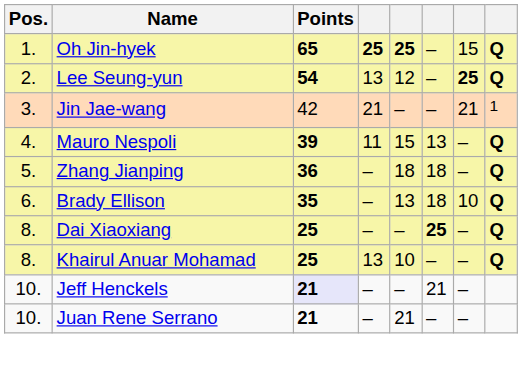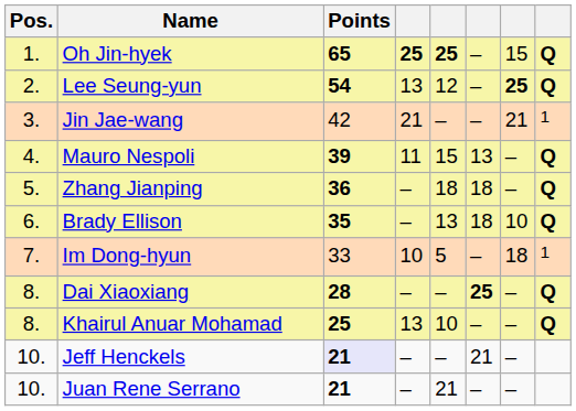 <table class="wikitable">
 <tr>
 <th width=10px>Pos.</th>
 <th width=200px>Name</th>
 <th width=20px>Points</th>
 <th width=20px></th>
 <th width=20px></th>
 <th width=20px></th>
 <th width=20px></th>
 <th width=20px></th>
 </tr>
 <tr style="background:#f7f6a8;">
 <td align=center>1.</td>
 <td> <a href='#'>Oh Jin-hyek</a></td>
 <td><strong>65</strong></td>
 <td><strong>25</strong></td>
 <td><strong>25</strong></td>
 <td>–</td>
 <td>15</td>
 <td><strong>Q</strong></td>
 </tr>
 <tr style="background:#f7f6a8;">
 <td align=center>2.</td>
 <td> <a href='#'>Lee Seung-yun</a></td>
 <td><strong>54</strong></td>
 <td>13</td>
 <td>12</td>
 <td>–</td>
 <td><strong>25</strong></td>
 <td><strong>Q</strong></td>
 </tr>
 <tr style="background:#ffdab9;">
 <td align=center>3.</td>
 <td> <a href='#'>Jin Jae-wang</a></td>
 <td>42</td>
 <td>21</td>
 <td>–</td>
 <td>–</td>
 <td>21</td>
 <td><sup>1</sup></td>
 </tr>
 <tr style="background:#f7f6a8;">
 <td align=center>4.</td>
 <td> <a href='#'>Mauro Nespoli</a></td>
 <td><strong>39</strong></td>
 <td>11</td>
 <td>15</td>
 <td>13</td>
 <td>–</td>
 <td><strong>Q</strong></td>
 </tr>
 <tr style="background:#f7f6a8;">
 <td align=center>5.</td>
 <td> <a href='#'>Zhang Jianping</a></td>
 <td><strong>36</strong></td>
 <td>–</td>
 <td>18</td>
 <td>18</td>
 <td>–</td>
 <td><strong>Q</strong></td>
 </tr>
 <tr style="background:#f7f6a8;">
 <td align=center>6.</td>
 <td> <a href='#'>Brady Ellison</a></td>
 <td><strong>35</strong></td>
 <td>–</td>
 <td>13</td>
 <td>18</td>
 <td>10</td>
 <td><strong>Q</strong></td>
 </tr>
+<tr style="background:#ffdab9;">
+<td align=center>7.</td>
+<td> <a href='#'>Im Dong-hyun</a></td>
+<td>33</td>
+<td>10</td>
+<td>5</td>
+<td>–</td>
+<td>18</td>
+<td><sup>1</sup></td>
+</tr>
 <tr style="background:#f7f6a8;">
 <td align=center>8.</td>
 <td> <a href='#'>Dai Xiaoxiang</a></td>
-<td><strong>25</strong></td>
+<td><strong>28</strong></td>
 <td>–</td>
 <td>–</td>
 <td><strong>25</strong></td>
 <td>–</td>
 <td><strong>Q</strong></td>
 </tr>
 <tr style="background:#f7f6a8;">
 <td align=center>8.</td>
 <td> <a href='#'>Khairul Anuar Mohamad</a></td>
 <td><strong>25</strong></td>
 <td>13</td>
 <td>10</td>
 <td>–</td>
 <td>–</td>
 <td><strong>Q</strong></td>
 </tr>
 <tr>
 <td align=center>10.</td>
 <td> <a href='#'>Jeff Henckels</a></td>
 <td style="background: lavender;"><strong>21</strong></td>
 <td>–</td>
 <td>–</td>
 <td>21</td>
 <td>–</td>
 <td></td>
 </tr>
 <tr>
 <td align=center>10.</td>
 <td> <a href='#'>Juan Rene Serrano</a></td>
 <td><strong>21</strong></td>
 <td>–</td>
 <td>21</td>
 <td>–</td>
 <td>–</td>
 <td></td>
 </tr>
 </table>
